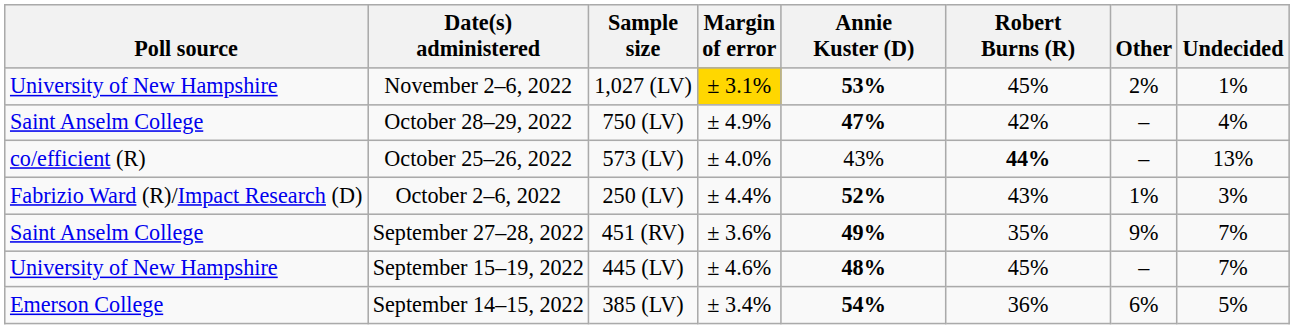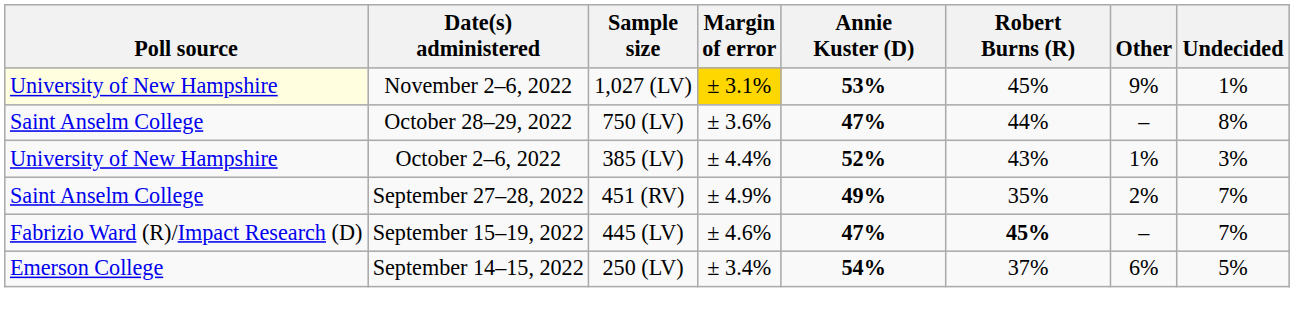 <table class="wikitable" style="font-size:90%;text-align:center;">
 <tr valign=bottom>
 <th>Poll source</th>
 <th>Date(s)<br>administered</th>
 <th>Sample<br>size</th>
 <th>Margin<br>of error</th>
 <th style="width:100px;">Annie<br>Kuster (D)</th>
 <th style="width:100px;">Robert<br>Burns (R)</th>
 <th>Other</th>
 <th>Undecided</th>
 </tr>
 <tr>
-<td style="text-align:left;"><a href='#'>University of New Hampshire</a></td>
+<td style="background: lightyellow; text-align:left;"><a href='#'>University of New Hampshire</a></td>
 <td>November 2–6, 2022</td>
 <td>1,027 (LV)</td>
 <td style="background: gold;">± 3.1%</td>
 <td><strong>53%</strong></td>
 <td>45%</td>
-<td>2%</td>
+<td>9%</td>
 <td>1%</td>
 </tr>
 <tr>
 <td style="text-align:left;"><a href='#'>Saint Anselm College</a></td>
 <td>October 28–29, 2022</td>
 <td>750 (LV)</td>
-<td>± 4.9%</td>
+<td>± 3.6%</td>
 <td><strong>47%</strong></td>
-<td>42%</td>
+<td>44%</td>
 <td>–</td>
-<td>4%</td>
+<td>8%</td>
 </tr>
 <tr>
-<td style="text-align:left;"><a href='#'>co/efficient</a> (R)</td>
-<td>October 25–26, 2022</td>
-<td>573 (LV)</td>
-<td>± 4.0%</td>
-<td>43%</td>
-<td><strong>44%</strong></td>
-<td>–</td>
-<td>13%</td>
-</tr>
-<tr>
-<td style="text-align:left;"><a href='#'>Fabrizio Ward</a> (R)/<a href='#'>Impact Research</a> (D)</td>
+<td style="text-align:left;"><a href='#'>University of New Hampshire</a></td>
 <td>October 2–6, 2022</td>
-<td>250 (LV)</td>
+<td>385 (LV)</td>
 <td>± 4.4%</td>
 <td><strong>52%</strong></td>
 <td>43%</td>
 <td>1%</td>
 <td>3%</td>
 </tr>
 <tr>
 <td style="text-align:left;"><a href='#'>Saint Anselm College</a></td>
 <td>September 27–28, 2022</td>
 <td>451 (RV)</td>
-<td>± 3.6%</td>
+<td>± 4.9%</td>
 <td><strong>49%</strong></td>
 <td>35%</td>
-<td>9%</td>
+<td>2%</td>
 <td>7%</td>
 </tr>
 <tr>
-<td style="text-align:left;"><a href='#'>University of New Hampshire</a></td>
+<td style="text-align:left;"><a href='#'>Fabrizio Ward</a> (R)/<a href='#'>Impact Research</a> (D)</td>
 <td>September 15–19, 2022</td>
 <td>445 (LV)</td>
 <td>± 4.6%</td>
-<td><strong>48%</strong></td>
-<td>45%</td>
+<td><strong>47%</strong></td>
+<td><strong>45%</strong></td>
 <td>–</td>
 <td>7%</td>
 </tr>
 <tr>
 <td style="text-align:left;"><a href='#'>Emerson College</a></td>
 <td>September 14–15, 2022</td>
-<td>385 (LV)</td>
+<td>250 (LV)</td>
 <td>± 3.4%</td>
 <td><strong>54%</strong></td>
-<td>36%</td>
+<td>37%</td>
 <td>6%</td>
 <td>5%</td>
 </tr>
 </table>
